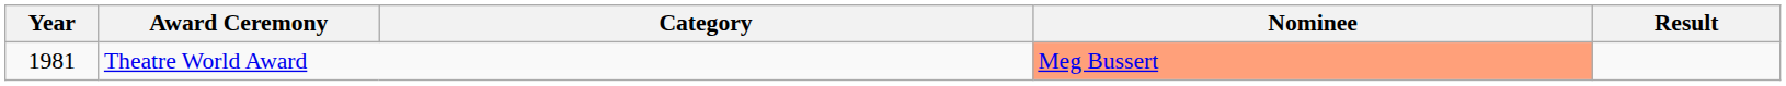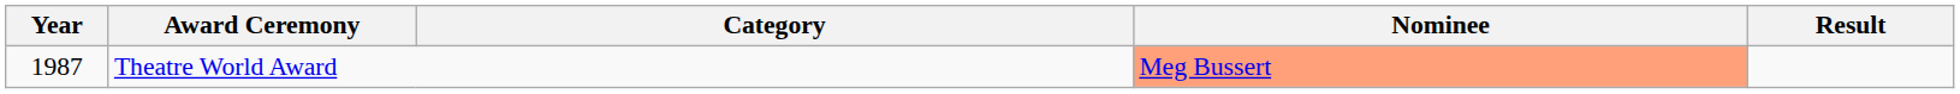 <table class="wikitable" width="95%">
 <tr>
 <th width="5%">Year</th>
 <th width="15%">Award Ceremony</th>
 <th width="35%">Category</th>
 <th width="30%">Nominee</th>
 <th width="10%">Result</th>
 </tr>
 <tr>
-<td align="center">1981</td>
+<td align="center">1987</td>
 <td colspan="2"><a href='#'>Theatre World Award</a></td>
 <td style="background: lightsalmon;"><a href='#'>Meg Bussert</a></td>
 <td></td>
 </tr>
 </table>
